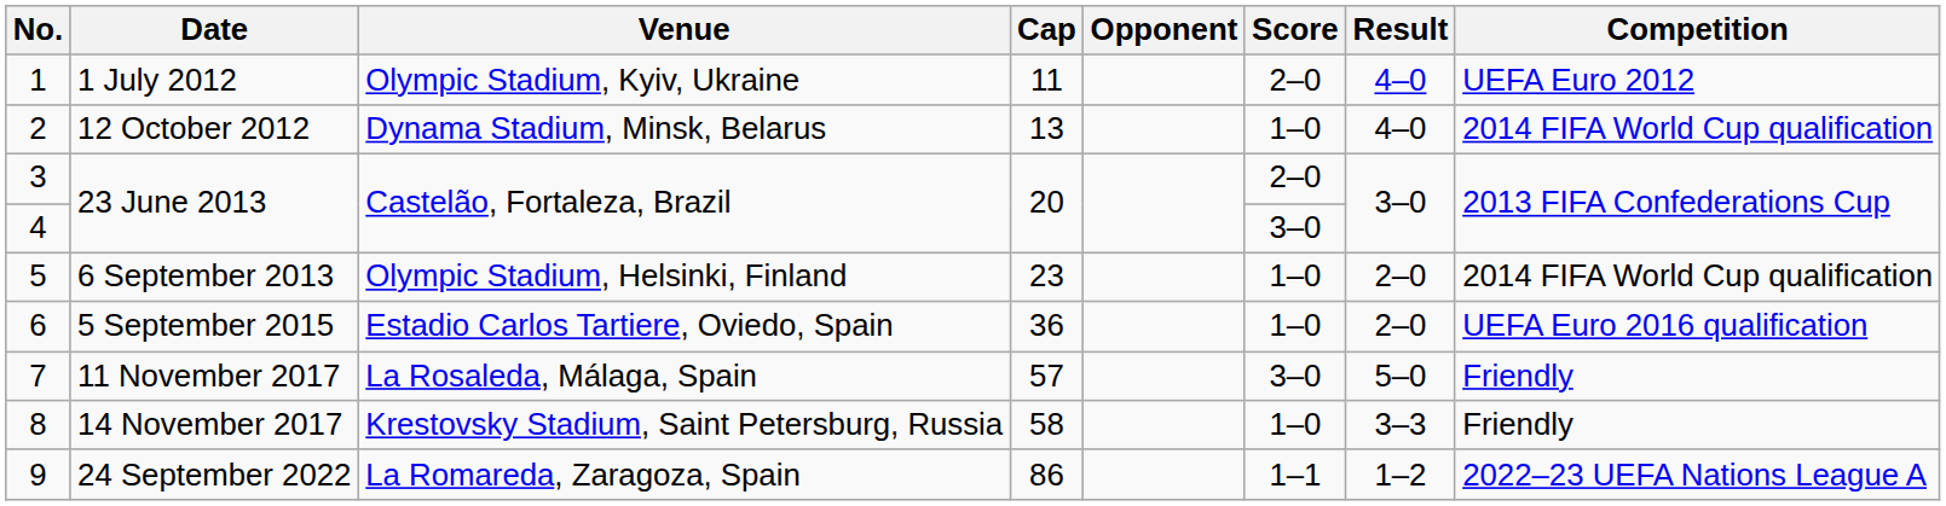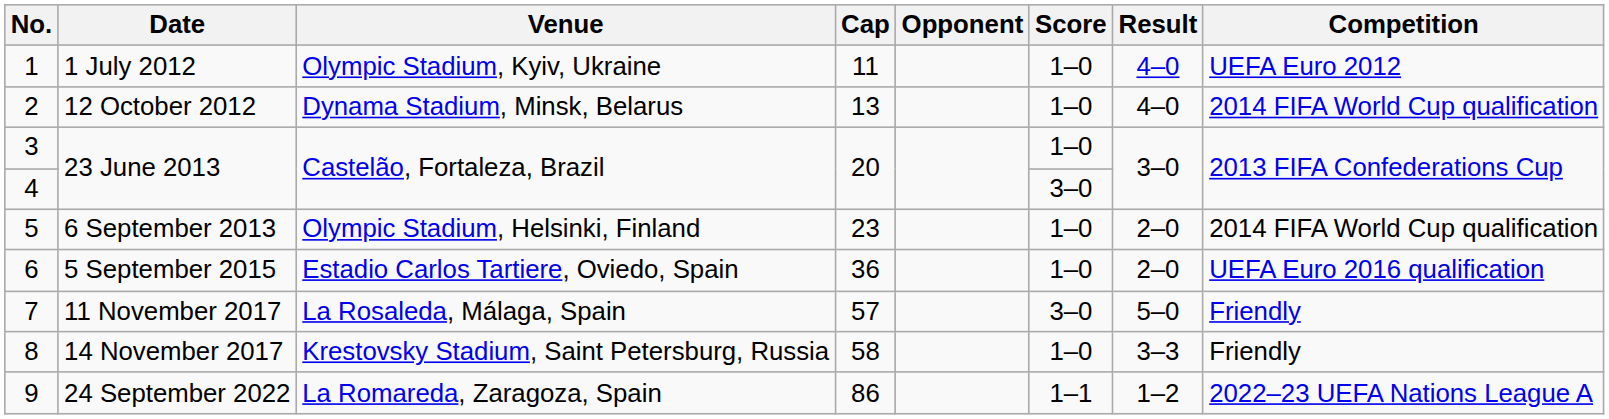 <table class="wikitable sortable">
 <tr>
 <th scope="col">No.</th>
 <th scope="col">Date</th>
 <th scope="col">Venue</th>
 <th scope="col">Cap</th>
 <th scope="col">Opponent</th>
 <th scope="col">Score</th>
 <th scope="col">Result</th>
 <th scope="col">Competition</th>
 </tr>
 <tr>
 <td align="center">1</td>
 <td>1 July 2012</td>
 <td><a href='#'>Olympic Stadium</a>, Kyiv, Ukraine</td>
 <td align="center">11</td>
 <td></td>
-<td align="center">2–0</td>
+<td align="center">1–0</td>
 <td align="center"><a href='#'>4–0</a></td>
 <td><a href='#'>UEFA Euro 2012</a></td>
 </tr>
 <tr>
 <td align="center">2</td>
 <td>12 October 2012</td>
 <td><a href='#'>Dynama Stadium</a>, Minsk, Belarus</td>
 <td align="center">13</td>
 <td></td>
 <td align="center">1–0</td>
 <td align="center">4–0</td>
 <td><a href='#'>2014 FIFA World Cup qualification</a></td>
 </tr>
 <tr>
 <td align="center">3</td>
 <td rowspan="2">23 June 2013</td>
 <td rowspan="2"><a href='#'>Castelão</a>, Fortaleza, Brazil</td>
 <td rowspan="2" align="center">20</td>
 <td rowspan="2"></td>
-<td align="center">2–0</td>
+<td align="center">1–0</td>
 <td rowspan="2" align="center">3–0</td>
 <td rowspan="2"><a href='#'>2013 FIFA Confederations Cup</a></td>
 </tr>
 <tr>
 <td align="center">4</td>
 <td align="center">3–0</td>
 </tr>
 <tr>
 <td align="center">5</td>
 <td>6 September 2013</td>
 <td><a href='#'>Olympic Stadium</a>, Helsinki, Finland</td>
 <td align="center">23</td>
 <td></td>
 <td align="center">1–0</td>
 <td align="center">2–0</td>
 <td>2014 FIFA World Cup qualification</td>
 </tr>
 <tr>
 <td align="center">6</td>
 <td>5 September 2015</td>
 <td><a href='#'>Estadio Carlos Tartiere</a>, Oviedo, Spain</td>
 <td align="center">36</td>
 <td></td>
 <td align="center">1–0</td>
 <td align="center">2–0</td>
 <td><a href='#'>UEFA Euro 2016 qualification</a></td>
 </tr>
 <tr>
 <td align="center">7</td>
 <td>11 November 2017</td>
 <td><a href='#'>La Rosaleda</a>, Málaga, Spain</td>
 <td align="center">57</td>
 <td></td>
 <td align="center">3–0</td>
 <td align="center">5–0</td>
 <td><a href='#'>Friendly</a></td>
 </tr>
 <tr>
 <td align="center">8</td>
 <td>14 November 2017</td>
 <td><a href='#'>Krestovsky Stadium</a>, Saint Petersburg, Russia</td>
 <td align="center">58</td>
 <td></td>
 <td align="center">1–0</td>
 <td align="center">3–3</td>
 <td>Friendly</td>
 </tr>
 <tr>
 <td align="center">9</td>
 <td>24 September 2022</td>
 <td><a href='#'>La Romareda</a>, Zaragoza, Spain</td>
 <td align="center">86</td>
 <td></td>
 <td align="center">1–1</td>
 <td align="center">1–2</td>
 <td><a href='#'>2022–23 UEFA Nations League A</a></td>
 </tr>
 </table>
